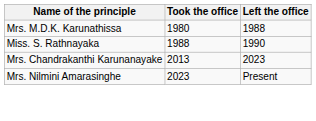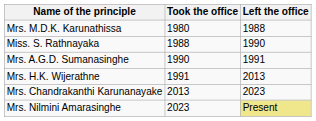 <table class="wikitable">
 <tr>
 <th>Name of the principle</th>
 <th>Took the office</th>
 <th>Left the office</th>
 </tr>
 <tr>
 <td>Mrs. M.D.K. Karunathissa</td>
 <td>1980</td>
 <td>1988</td>
 </tr>
 <tr>
 <td>Miss. S. Rathnayaka</td>
 <td>1988</td>
 <td>1990</td>
 </tr>
 <tr>
+<td>Mrs. A.G.D. Sumanasinghe</td>
+<td>1990</td>
+<td>1991</td>
+</tr>
+<tr>
+<td>Mrs. H.K. Wijerathne</td>
+<td>1991</td>
+<td>2013</td>
+</tr>
+<tr>
 <td>Mrs. Chandrakanthi Karunanayake</td>
 <td>2013</td>
 <td>2023</td>
 </tr>
 <tr>
 <td>Mrs. Nilmini Amarasinghe</td>
 <td>2023</td>
-<td>Present</td>
+<td style="background: khaki;">Present</td>
 </tr>
 </table>
